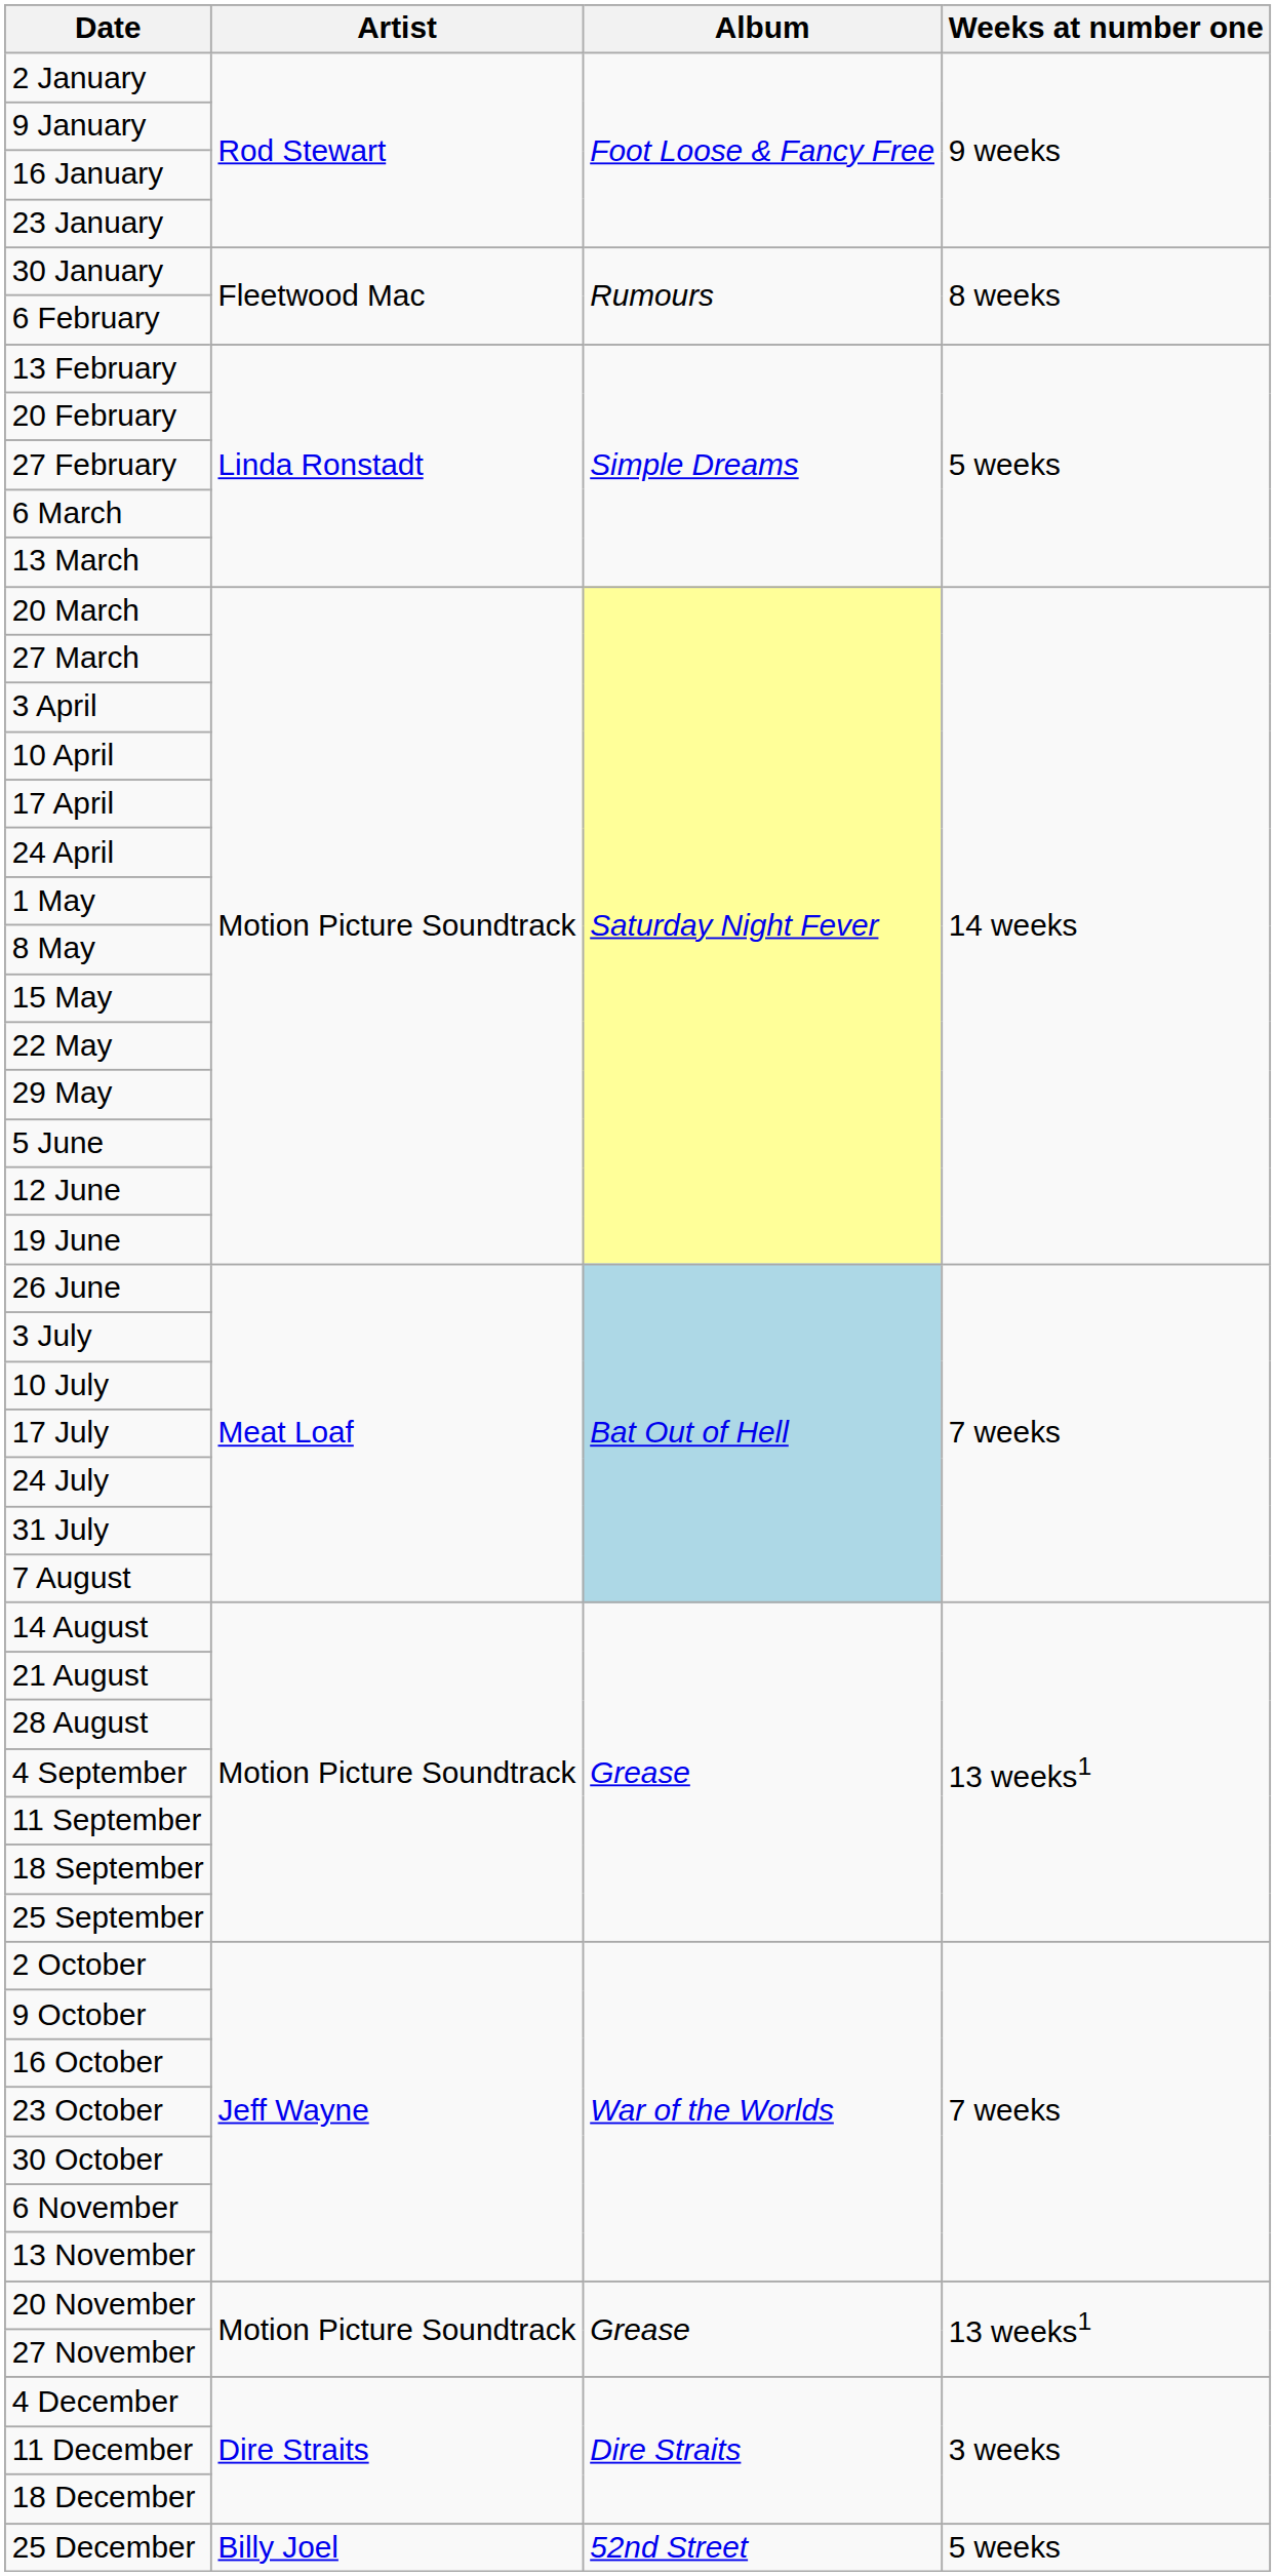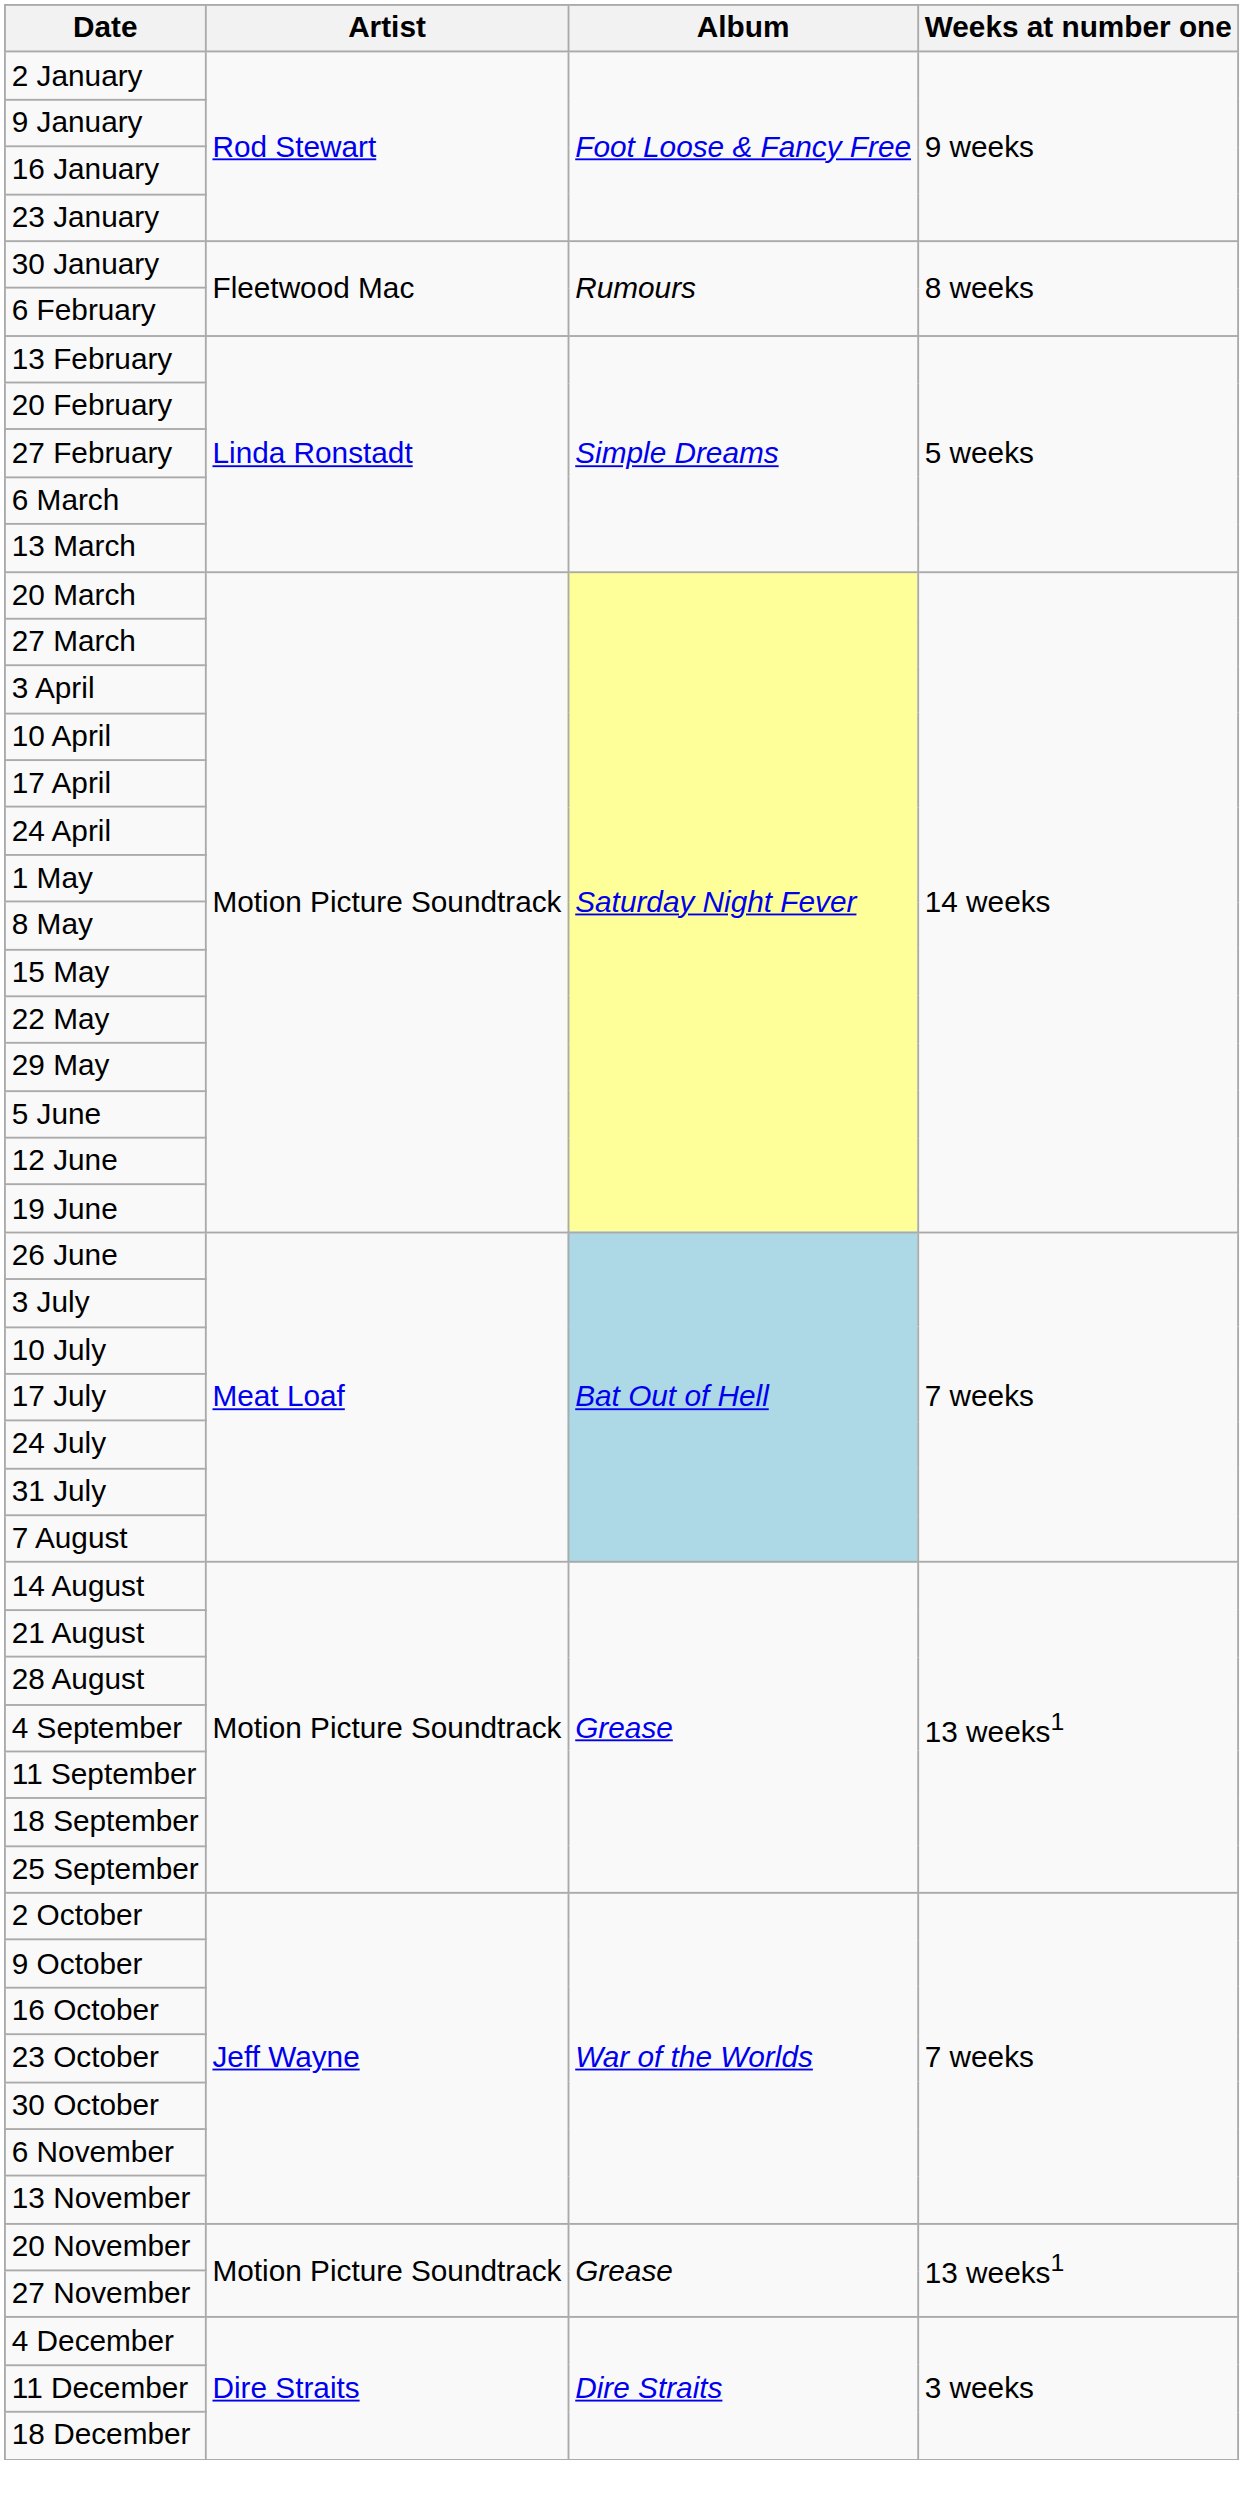 <table class="wikitable">
 <tr>
 <th>Date</th>
 <th>Artist</th>
 <th>Album</th>
 <th>Weeks at number one</th>
 </tr>
 <tr>
 <td>2 January</td>
 <td rowspan="4"><a href='#'>Rod Stewart</a></td>
 <td rowspan="4"><em><a href='#'>Foot Loose & Fancy Free</a></em></td>
 <td rowspan="4">9 weeks</td>
 </tr>
 <tr>
 <td>9 January</td>
 </tr>
 <tr>
 <td>16 January</td>
 </tr>
 <tr>
 <td>23 January</td>
 </tr>
 <tr>
 <td>30 January</td>
 <td rowspan="2">Fleetwood Mac</td>
 <td rowspan="2"><em>Rumours</em></td>
 <td rowspan="2">8 weeks</td>
 </tr>
 <tr>
 <td>6 February</td>
 </tr>
 <tr>
 <td>13 February</td>
 <td rowspan="5"><a href='#'>Linda Ronstadt</a></td>
 <td rowspan="5"><em><a href='#'>Simple Dreams</a></em></td>
 <td rowspan="5">5 weeks</td>
 </tr>
 <tr>
 <td>20 February</td>
 </tr>
 <tr>
 <td>27 February</td>
 </tr>
 <tr>
 <td>6 March</td>
 </tr>
 <tr>
 <td>13 March</td>
 </tr>
 <tr>
 <td>20 March</td>
 <td rowspan="14">Motion Picture Soundtrack</td>
 <td bgcolor=#FFFF99 rowspan="14"><em><a href='#'>Saturday Night Fever</a></em></td>
 <td rowspan="14">14 weeks</td>
 </tr>
 <tr>
 <td>27 March</td>
 </tr>
 <tr>
 <td>3 April</td>
 </tr>
 <tr>
 <td>10 April</td>
 </tr>
 <tr>
 <td>17 April</td>
 </tr>
 <tr>
 <td>24 April</td>
 </tr>
 <tr>
 <td>1 May</td>
 </tr>
 <tr>
 <td>8 May</td>
 </tr>
 <tr>
 <td>15 May</td>
 </tr>
 <tr>
 <td>22 May</td>
 </tr>
 <tr>
 <td>29 May</td>
 </tr>
 <tr>
 <td>5 June</td>
 </tr>
 <tr>
 <td>12 June</td>
 </tr>
 <tr>
 <td>19 June</td>
 </tr>
 <tr>
 <td>26 June</td>
 <td rowspan="7"><a href='#'>Meat Loaf</a></td>
 <td bgcolor=lightblue rowspan="7"><em><a href='#'>Bat Out of Hell</a></em></td>
 <td rowspan="7">7 weeks</td>
 </tr>
 <tr>
 <td>3 July</td>
 </tr>
 <tr>
 <td>10 July</td>
 </tr>
 <tr>
 <td>17 July</td>
 </tr>
 <tr>
 <td>24 July</td>
 </tr>
 <tr>
 <td>31 July</td>
 </tr>
 <tr>
 <td>7 August</td>
 </tr>
 <tr>
 <td>14 August</td>
 <td rowspan="7">Motion Picture Soundtrack</td>
 <td rowspan="7"><em><a href='#'>Grease</a></em></td>
 <td rowspan="7">13 weeks<sup>1</sup></td>
 </tr>
 <tr>
 <td>21 August</td>
 </tr>
 <tr>
 <td>28 August</td>
 </tr>
 <tr>
 <td>4 September</td>
 </tr>
 <tr>
 <td>11 September</td>
 </tr>
 <tr>
 <td>18 September</td>
 </tr>
 <tr>
 <td>25 September</td>
 </tr>
 <tr>
 <td>2 October</td>
 <td rowspan="7"><a href='#'>Jeff Wayne</a></td>
 <td rowspan="7"><em><a href='#'>War of the Worlds</a></em></td>
 <td rowspan="7">7 weeks</td>
 </tr>
 <tr>
 <td>9 October</td>
 </tr>
 <tr>
 <td>16 October</td>
 </tr>
 <tr>
 <td>23 October</td>
 </tr>
 <tr>
 <td>30 October</td>
 </tr>
 <tr>
 <td>6 November</td>
 </tr>
 <tr>
 <td>13 November</td>
 </tr>
 <tr>
 <td>20 November</td>
 <td rowspan="2">Motion Picture Soundtrack</td>
 <td rowspan="2"><em>Grease</em></td>
 <td rowspan="2">13 weeks<sup>1</sup></td>
 </tr>
 <tr>
 <td>27 November</td>
 </tr>
 <tr>
 <td>4 December</td>
 <td rowspan="3"><a href='#'>Dire Straits</a></td>
 <td rowspan="3"><em><a href='#'>Dire Straits</a></em></td>
 <td rowspan="3">3 weeks</td>
 </tr>
 <tr>
 <td>11 December</td>
 </tr>
 <tr>
 <td>18 December</td>
 </tr>
 <tr>
-<td>25 December</td>
-<td><a href='#'>Billy Joel</a></td>
-<td><em><a href='#'>52nd Street</a></em></td>
-<td>5 weeks</td>
-</tr>
-<tr>
 </tr>
 </table>
